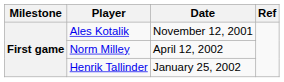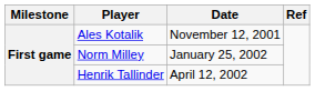 <table class="wikitable">
 <tr>
 <th scope="col">Milestone</th>
 <th scope="col">Player</th>
 <th scope="col">Date</th>
 <th scope="col">Ref</th>
 </tr>
 <tr>
 <th rowspan=3>First game</th>
 <td><a href='#'>Ales Kotalik</a></td>
 <td>November 12, 2001</td>
 <td rowspan=3></td>
 </tr>
 <tr>
 <td><a href='#'>Norm Milley</a></td>
-<td>April 12, 2002</td>
+<td>January 25, 2002</td>
 </tr>
 <tr>
 <td><a href='#'>Henrik Tallinder</a></td>
-<td>January 25, 2002</td>
+<td>April 12, 2002</td>
 </tr>
 </table>
